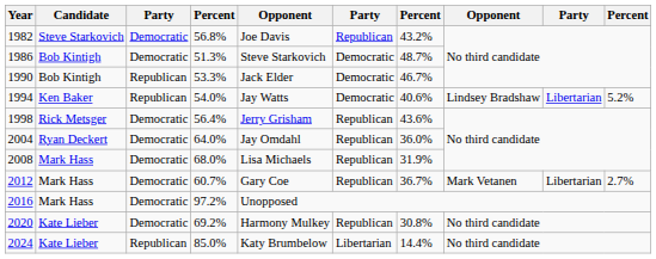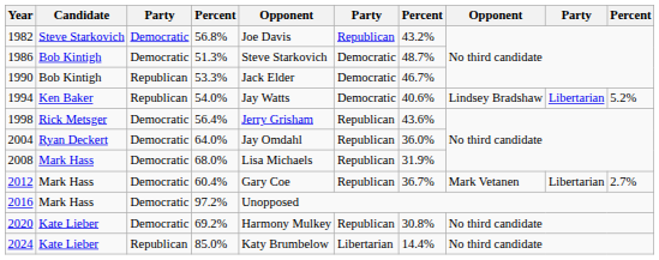 <table class="wikitable sortable" style="margin:0.5em auto; font-size:95%;">
 <tr>
 <th>Year</th>
 <th>Candidate</th>
 <th>Party</th>
 <th>Percent</th>
 <th>Opponent</th>
 <th>Party</th>
 <th>Percent</th>
 <th>Opponent</th>
 <th>Party</th>
 <th>Percent</th>
 </tr>
 <tr>
 <td>1982</td>
 <td><a href='#'>Steve Starkovich</a></td>
 <td><a href='#'>Democratic</a></td>
 <td>56.8%</td>
 <td>Joe Davis</td>
 <td><a href='#'>Republican</a></td>
 <td>43.2%</td>
 <td colspan=3 rowspan=3>No third candidate</td>
 </tr>
 <tr>
 <td>1986</td>
 <td><a href='#'>Bob Kintigh</a></td>
 <td>Democratic</td>
 <td>51.3%</td>
 <td>Steve Starkovich</td>
 <td>Democratic</td>
 <td>48.7%</td>
 </tr>
 <tr>
 <td>1990</td>
 <td>Bob Kintigh</td>
 <td>Republican</td>
 <td>53.3%</td>
 <td>Jack Elder</td>
 <td>Democratic</td>
 <td>46.7%</td>
 </tr>
 <tr>
 <td>1994</td>
 <td><a href='#'>Ken Baker</a></td>
 <td>Republican</td>
 <td>54.0%</td>
 <td>Jay Watts</td>
 <td>Democratic</td>
 <td>40.6%</td>
 <td>Lindsey Bradshaw</td>
 <td><a href='#'>Libertarian</a></td>
 <td>5.2%</td>
 </tr>
 <tr>
 <td>1998</td>
 <td><a href='#'>Rick Metsger</a></td>
 <td>Democratic</td>
 <td>56.4%</td>
 <td><a href='#'>Jerry Grisham</a></td>
 <td>Republican</td>
 <td>43.6%</td>
 <td colspan=3 rowspan=3>No third candidate</td>
 </tr>
 <tr>
 <td>2004</td>
 <td><a href='#'>Ryan Deckert</a></td>
 <td>Democratic</td>
 <td>64.0%</td>
 <td>Jay Omdahl</td>
 <td>Republican</td>
 <td>36.0%</td>
 </tr>
 <tr>
 <td>2008</td>
 <td><a href='#'>Mark Hass</a></td>
 <td>Democratic</td>
 <td>68.0%</td>
 <td>Lisa Michaels</td>
 <td>Republican</td>
 <td>31.9%</td>
 </tr>
 <tr>
 <td><a href='#'>2012</a></td>
 <td>Mark Hass</td>
 <td>Democratic</td>
-<td>60.7%</td>
+<td>60.4%</td>
 <td>Gary Coe</td>
 <td>Republican</td>
 <td>36.7%</td>
 <td>Mark Vetanen</td>
 <td>Libertarian</td>
 <td>2.7%</td>
 </tr>
 <tr>
 <td><a href='#'>2016</a></td>
 <td>Mark Hass</td>
 <td>Democratic</td>
 <td>97.2%</td>
 <td colspan=6>Unopposed</td>
 </tr>
 <tr>
 <td><a href='#'>2020</a></td>
 <td><a href='#'>Kate Lieber</a></td>
 <td>Democratic</td>
 <td>69.2%</td>
 <td>Harmony Mulkey</td>
 <td>Republican</td>
 <td>30.8%</td>
 <td colspan=3>No third candidate</td>
 </tr>
 <tr>
 <td><a href='#'>2024</a></td>
 <td><a href='#'>Kate Lieber</a></td>
 <td>Republican</td>
 <td>85.0%</td>
 <td>Katy Brumbelow</td>
 <td>Libertarian</td>
 <td>14.4%</td>
 <td colspan=3>No third candidate</td>
 </tr>
 </table>
